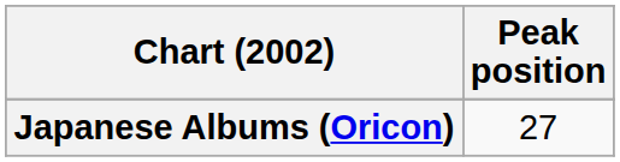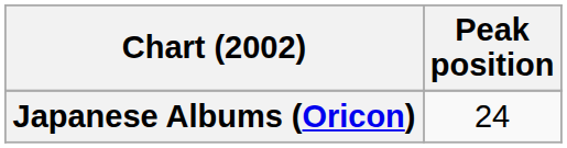 <table class="wikitable sortable plainrowheaders" style="text-align:center">
 <tr>
 <th scope=col>Chart (2002)</th>
 <th scope=col>Peak<br>position</th>
 </tr>
 <tr>
 </tr>
 <tr>
 <th scope=row>Japanese Albums (<a href='#'>Oricon</a>)</th>
-<td align="center">27</td>
+<td align="center">24</td>
 </tr>
 </table>
